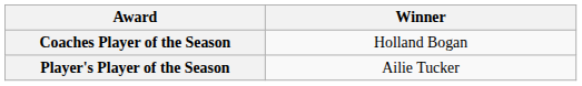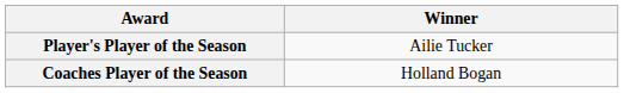 <table class="wikitable" style="font-size:95%; text-align:center;">
 <tr>
 <th style="width:250px;">Award</th>
 <th style="width:300px;">Winner</th>
 </tr>
 <tr>
+<th>Player's Player of the Season</th>
+<td> Ailie Tucker</td>
+</tr>
+<tr>
 <th>Coaches Player of the Season</th>
 <td> Holland Bogan</td>
 </tr>
-<tr>
-<th>Player's Player of the Season</th>
-<td> Ailie Tucker</td>
-</tr>
 </table>
